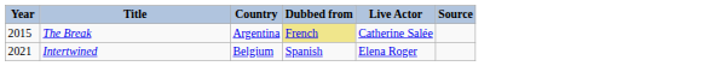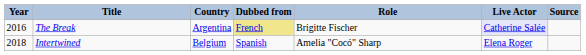 <table class="wikitable sortable plainrowheaders" style="width=100%; font-size: 100%;">
 <tr>
 <th scope="col" style="background:#b0c4de; width:40px">Year </th>
 <th scope="col" style="background:#b0c4de; width:250px">Title</th>
 <th scope="col" style="background:#b0c4de;">Country</th>
 <th scope="col" style="background:#b0c4de;">Dubbed from</th>
+<th scope:"col" style="background:#b0c4de; width:300px">Role </th>
 <th style="background:#b0c4de;" class="unsortable">Live Actor</th>
 <th style="background:#b0c4de;" class="unsortable">Source</th>
 </tr>
 <tr>
-<td>2015</td>
+<td>2016</td>
 <td><em><a href='#'>The Break</a></em></td>
 <td><a href='#'>Argentina</a></td>
 <td style="background: khaki;"><a href='#'>French</a></td>
-<td><a href='#'>Catherine Salée</a></td>
+<td>Brigitte Fischer</td>
+<td style="background: lavender;"><a href='#'>Catherine Salée</a></td>
 <td></td>
 </tr>
 <tr>
-<td>2021</td>
+<td>2018</td>
 <td><em><a href='#'>Intertwined</a></em></td>
 <td><a href='#'>Belgium</a></td>
 <td><a href='#'>Spanish</a></td>
+<td>Amelia "Cocó" Sharp</td>
 <td><a href='#'>Elena Roger</a></td>
 <td></td>
 </tr>
 </table>
